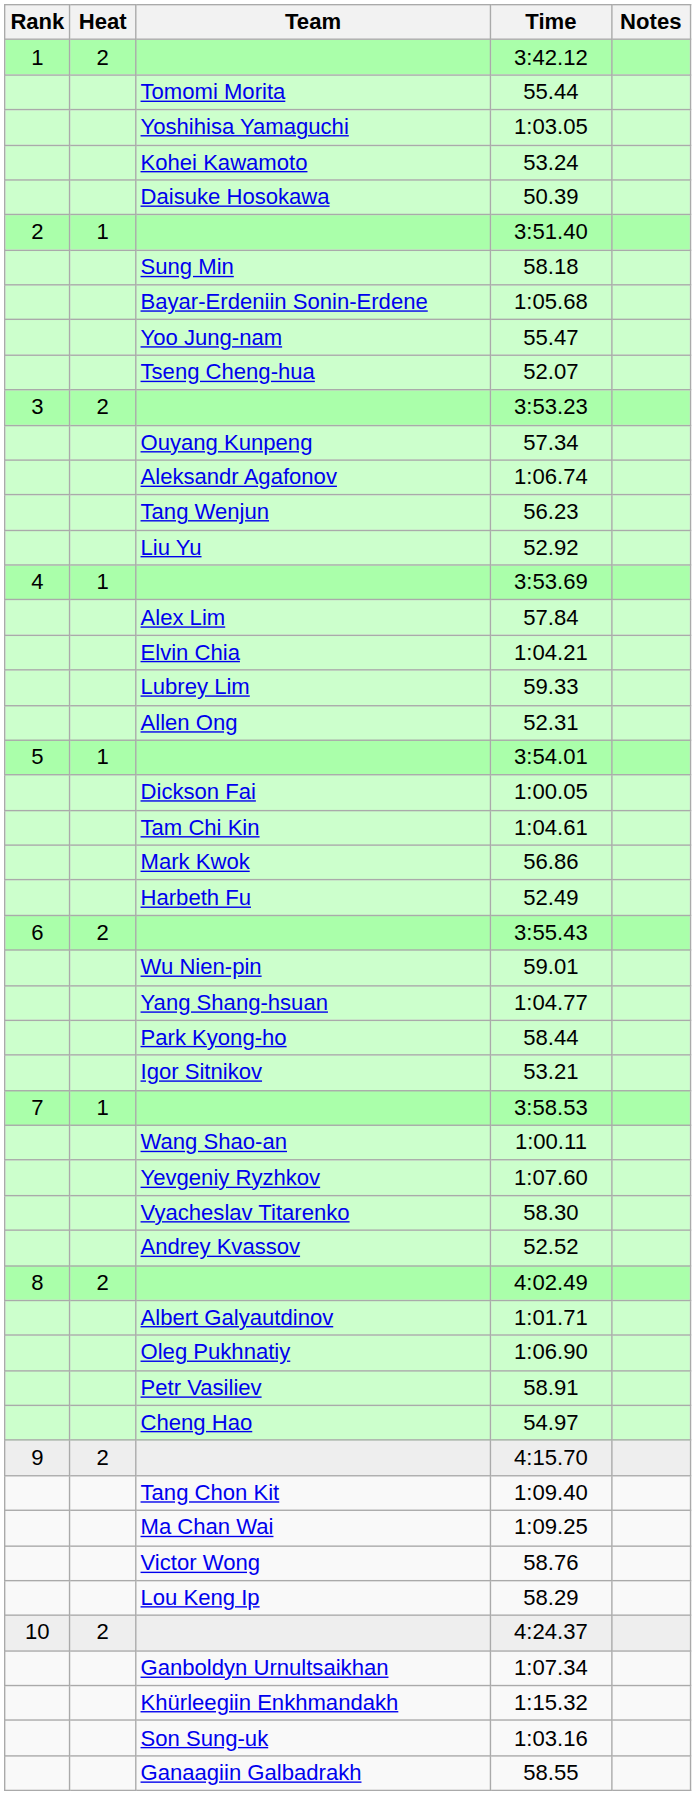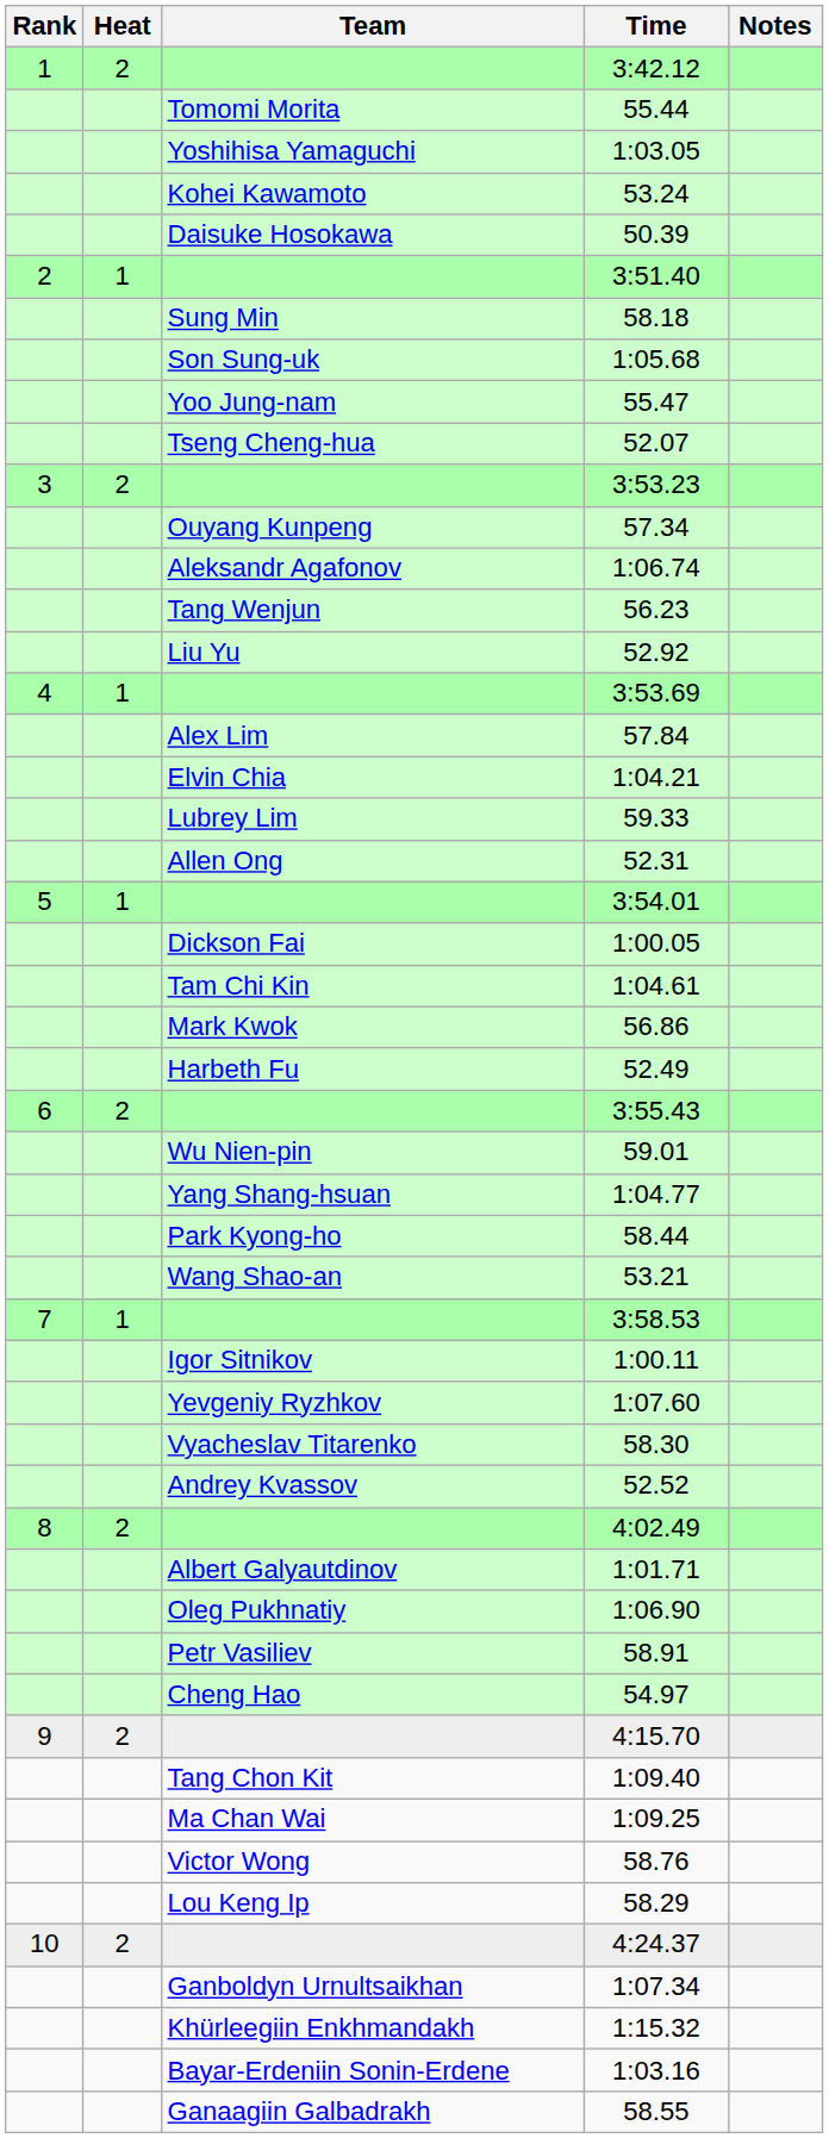 <table class="wikitable" style="text-align:center">
 <tr>
 <th width=40>Rank</th>
 <th width=40>Heat</th>
 <th width=250>Team</th>
 <th width=80>Time</th>
 <th width=50>Notes</th>
 </tr>
 <tr bgcolor="aaffaa">
 <td>1</td>
 <td>2</td>
 <td align=left></td>
 <td>3:42.12</td>
 <td></td>
 </tr>
 <tr bgcolor="ccffcc">
 <td></td>
 <td></td>
 <td align=left><a href='#'>Tomomi Morita</a></td>
 <td>55.44</td>
 <td></td>
 </tr>
 <tr bgcolor="ccffcc">
 <td></td>
 <td></td>
 <td align=left><a href='#'>Yoshihisa Yamaguchi</a></td>
 <td>1:03.05</td>
 <td></td>
 </tr>
 <tr bgcolor="ccffcc">
 <td></td>
 <td></td>
 <td align=left><a href='#'>Kohei Kawamoto</a></td>
 <td>53.24</td>
 <td></td>
 </tr>
 <tr bgcolor="ccffcc">
 <td></td>
 <td></td>
 <td align=left><a href='#'>Daisuke Hosokawa</a></td>
 <td>50.39</td>
 <td></td>
 </tr>
 <tr bgcolor="aaffaa">
 <td>2</td>
 <td>1</td>
 <td align=left></td>
 <td>3:51.40</td>
 <td></td>
 </tr>
 <tr bgcolor="ccffcc">
 <td></td>
 <td></td>
 <td align=left><a href='#'>Sung Min</a></td>
 <td>58.18</td>
 <td></td>
 </tr>
 <tr bgcolor="ccffcc">
 <td></td>
 <td></td>
-<td align=left><a href='#'>Bayar-Erdeniin Sonin-Erdene</a></td>
+<td align=left><a href='#'>Son Sung-uk</a></td>
 <td>1:05.68</td>
 <td></td>
 </tr>
 <tr bgcolor="ccffcc">
 <td></td>
 <td></td>
 <td align=left><a href='#'>Yoo Jung-nam</a></td>
 <td>55.47</td>
 <td></td>
 </tr>
 <tr bgcolor="ccffcc">
 <td></td>
 <td></td>
 <td align=left><a href='#'>Tseng Cheng-hua</a></td>
 <td>52.07</td>
 <td></td>
 </tr>
 <tr bgcolor="aaffaa">
 <td>3</td>
 <td>2</td>
 <td align=left></td>
 <td>3:53.23</td>
 <td></td>
 </tr>
 <tr bgcolor="ccffcc">
 <td></td>
 <td></td>
 <td align=left><a href='#'>Ouyang Kunpeng</a></td>
 <td>57.34</td>
 <td></td>
 </tr>
 <tr bgcolor="ccffcc">
 <td></td>
 <td></td>
 <td align=left><a href='#'>Aleksandr Agafonov</a></td>
 <td>1:06.74</td>
 <td></td>
 </tr>
 <tr bgcolor="ccffcc">
 <td></td>
 <td></td>
 <td align=left><a href='#'>Tang Wenjun</a></td>
 <td>56.23</td>
 <td></td>
 </tr>
 <tr bgcolor="ccffcc">
 <td></td>
 <td></td>
 <td align=left><a href='#'>Liu Yu</a></td>
 <td>52.92</td>
 <td></td>
 </tr>
 <tr bgcolor="aaffaa">
 <td>4</td>
 <td>1</td>
 <td align=left></td>
 <td>3:53.69</td>
 <td></td>
 </tr>
 <tr bgcolor="ccffcc">
 <td></td>
 <td></td>
 <td align=left><a href='#'>Alex Lim</a></td>
 <td>57.84</td>
 <td></td>
 </tr>
 <tr bgcolor="ccffcc">
 <td></td>
 <td></td>
 <td align=left><a href='#'>Elvin Chia</a></td>
 <td>1:04.21</td>
 <td></td>
 </tr>
 <tr bgcolor="ccffcc">
 <td></td>
 <td></td>
 <td align=left><a href='#'>Lubrey Lim</a></td>
 <td>59.33</td>
 <td></td>
 </tr>
 <tr bgcolor="ccffcc">
 <td></td>
 <td></td>
 <td align=left><a href='#'>Allen Ong</a></td>
 <td>52.31</td>
 <td></td>
 </tr>
 <tr bgcolor="aaffaa">
 <td>5</td>
 <td>1</td>
 <td align=left></td>
 <td>3:54.01</td>
 <td></td>
 </tr>
 <tr bgcolor="ccffcc">
 <td></td>
 <td></td>
 <td align=left><a href='#'>Dickson Fai</a></td>
 <td>1:00.05</td>
 <td></td>
 </tr>
 <tr bgcolor="ccffcc">
 <td></td>
 <td></td>
 <td align=left><a href='#'>Tam Chi Kin</a></td>
 <td>1:04.61</td>
 <td></td>
 </tr>
 <tr bgcolor="ccffcc">
 <td></td>
 <td></td>
 <td align=left><a href='#'>Mark Kwok</a></td>
 <td>56.86</td>
 <td></td>
 </tr>
 <tr bgcolor="ccffcc">
 <td></td>
 <td></td>
 <td align=left><a href='#'>Harbeth Fu</a></td>
 <td>52.49</td>
 <td></td>
 </tr>
 <tr bgcolor="aaffaa">
 <td>6</td>
 <td>2</td>
 <td align=left></td>
 <td>3:55.43</td>
 <td></td>
 </tr>
 <tr bgcolor="ccffcc">
 <td></td>
 <td></td>
 <td align=left><a href='#'>Wu Nien-pin</a></td>
 <td>59.01</td>
 <td></td>
 </tr>
 <tr bgcolor="ccffcc">
 <td></td>
 <td></td>
 <td align=left><a href='#'>Yang Shang-hsuan</a></td>
 <td>1:04.77</td>
 <td></td>
 </tr>
 <tr bgcolor="ccffcc">
 <td></td>
 <td></td>
 <td align=left><a href='#'>Park Kyong-ho</a></td>
 <td>58.44</td>
 <td></td>
 </tr>
 <tr bgcolor="ccffcc">
 <td></td>
 <td></td>
-<td align=left><a href='#'>Igor Sitnikov</a></td>
+<td align=left><a href='#'>Wang Shao-an</a></td>
 <td>53.21</td>
 <td></td>
 </tr>
 <tr bgcolor="aaffaa">
 <td>7</td>
 <td>1</td>
 <td align=left></td>
 <td>3:58.53</td>
 <td></td>
 </tr>
 <tr bgcolor="ccffcc">
 <td></td>
 <td></td>
-<td align=left><a href='#'>Wang Shao-an</a></td>
+<td align=left><a href='#'>Igor Sitnikov</a></td>
 <td>1:00.11</td>
 <td></td>
 </tr>
 <tr bgcolor="ccffcc">
 <td></td>
 <td></td>
 <td align=left><a href='#'>Yevgeniy Ryzhkov</a></td>
 <td>1:07.60</td>
 <td></td>
 </tr>
 <tr bgcolor="ccffcc">
 <td></td>
 <td></td>
 <td align=left><a href='#'>Vyacheslav Titarenko</a></td>
 <td>58.30</td>
 <td></td>
 </tr>
 <tr bgcolor="ccffcc">
 <td></td>
 <td></td>
 <td align=left><a href='#'>Andrey Kvassov</a></td>
 <td>52.52</td>
 <td></td>
 </tr>
 <tr bgcolor="aaffaa">
 <td>8</td>
 <td>2</td>
 <td align=left></td>
 <td>4:02.49</td>
 <td></td>
 </tr>
 <tr bgcolor="ccffcc">
 <td></td>
 <td></td>
 <td align=left><a href='#'>Albert Galyautdinov</a></td>
 <td>1:01.71</td>
 <td></td>
 </tr>
 <tr bgcolor="ccffcc">
 <td></td>
 <td></td>
 <td align=left><a href='#'>Oleg Pukhnatiy</a></td>
 <td>1:06.90</td>
 <td></td>
 </tr>
 <tr bgcolor="ccffcc">
 <td></td>
 <td></td>
 <td align=left><a href='#'>Petr Vasiliev</a></td>
 <td>58.91</td>
 <td></td>
 </tr>
 <tr bgcolor="ccffcc">
 <td></td>
 <td></td>
 <td align=left><a href='#'>Cheng Hao</a></td>
 <td>54.97</td>
 <td></td>
 </tr>
 <tr bgcolor=eeeeee>
 <td>9</td>
 <td>2</td>
 <td align=left></td>
 <td>4:15.70</td>
 <td></td>
 </tr>
 <tr>
 <td></td>
 <td></td>
 <td align=left><a href='#'>Tang Chon Kit</a></td>
 <td>1:09.40</td>
 <td></td>
 </tr>
 <tr>
 <td></td>
 <td></td>
 <td align=left><a href='#'>Ma Chan Wai</a></td>
 <td>1:09.25</td>
 <td></td>
 </tr>
 <tr>
 <td></td>
 <td></td>
 <td align=left><a href='#'>Victor Wong</a></td>
 <td>58.76</td>
 <td></td>
 </tr>
 <tr>
 <td></td>
 <td></td>
 <td align=left><a href='#'>Lou Keng Ip</a></td>
 <td>58.29</td>
 <td></td>
 </tr>
 <tr bgcolor=eeeeee>
 <td>10</td>
 <td>2</td>
 <td align=left></td>
 <td>4:24.37</td>
 <td></td>
 </tr>
 <tr>
 <td></td>
 <td></td>
 <td align=left><a href='#'>Ganboldyn Urnultsaikhan</a></td>
 <td>1:07.34</td>
 <td></td>
 </tr>
 <tr>
 <td></td>
 <td></td>
 <td align=left><a href='#'>Khürleegiin Enkhmandakh</a></td>
 <td>1:15.32</td>
 <td></td>
 </tr>
 <tr>
 <td></td>
 <td></td>
-<td align=left><a href='#'>Son Sung-uk</a></td>
+<td align=left><a href='#'>Bayar-Erdeniin Sonin-Erdene</a></td>
 <td>1:03.16</td>
 <td></td>
 </tr>
 <tr>
 <td></td>
 <td></td>
 <td align=left><a href='#'>Ganaagiin Galbadrakh</a></td>
 <td>58.55</td>
 <td></td>
 </tr>
 </table>
